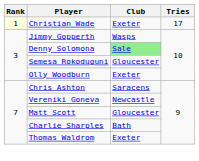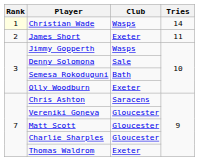 <table class="wikitable" style="text-align:center">
 <tr>
 <th>Rank</th>
 <th>Player</th>
 <th>Club</th>
 <th style="width:50px">Tries</th>
 </tr>
 <tr>
 <td style="background: lightyellow;">1</td>
 <td align=left> <a href='#'>Christian Wade</a></td>
+<td align=left><a href='#'>Wasps</a></td>
+<td>14</td>
+</tr>
+<tr>
+<td>2</td>
+<td align=left> <a href='#'>James Short</a></td>
 <td align=left><a href='#'>Exeter</a></td>
-<td>17</td>
+<td>11</td>
 </tr>
 <tr>
 <td rowspan=4>3</td>
 <td align=left> <a href='#'>Jimmy Gopperth</a></td>
 <td align=left><a href='#'>Wasps</a></td>
 <td rowspan=4>10</td>
 </tr>
 <tr>
 <td align=left> <a href='#'>Denny Solomona</a></td>
-<td align=left style="background: lightgreen;"><a href='#'>Sale</a></td>
+<td align=left><a href='#'>Sale</a></td>
 </tr>
 <tr>
 <td align=left> <a href='#'>Semesa Rokoduguni</a></td>
-<td align=left><a href='#'>Gloucester</a></td>
+<td align=left><a href='#'>Bath</a></td>
 </tr>
 <tr>
 <td align=left> <a href='#'>Olly Woodburn</a></td>
 <td align=left><a href='#'>Exeter</a></td>
 </tr>
 <tr>
 <td rowspan=5>7</td>
 <td align=left> <a href='#'>Chris Ashton</a></td>
 <td align=left><a href='#'>Saracens</a></td>
 <td rowspan=5>9</td>
 </tr>
 <tr>
 <td align=left> <a href='#'>Vereniki Goneva</a></td>
-<td align=left><a href='#'>Newcastle</a></td>
+<td align=left><a href='#'>Gloucester</a></td>
 </tr>
 <tr>
 <td align=left> <a href='#'>Matt Scott</a></td>
 <td align=left><a href='#'>Gloucester</a></td>
 </tr>
 <tr>
 <td align=left> <a href='#'>Charlie Sharples</a></td>
-<td align=left><a href='#'>Bath</a></td>
+<td align=left><a href='#'>Gloucester</a></td>
 </tr>
 <tr>
 <td align=left> <a href='#'>Thomas Waldrom</a></td>
 <td align=left><a href='#'>Exeter</a></td>
 </tr>
 </table>
